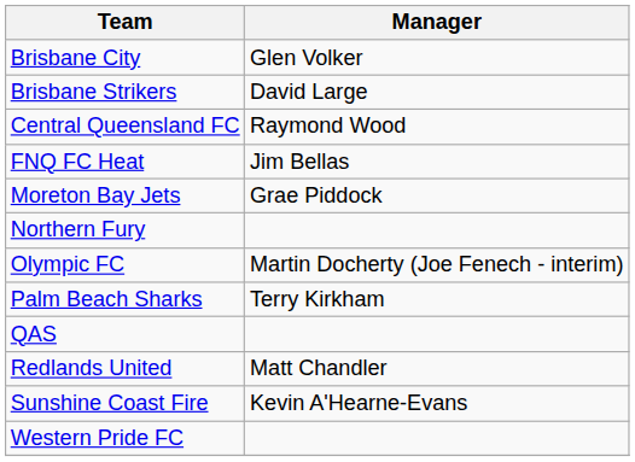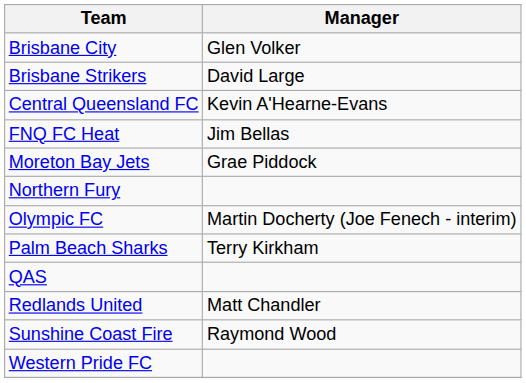 <table class="wikitable sortable" style="text-align: left;">
 <tr>
 <th>Team</th>
 <th>Manager</th>
 </tr>
 <tr>
 <td><a href='#'>Brisbane City</a></td>
 <td>Glen Volker</td>
 </tr>
 <tr>
 <td><a href='#'>Brisbane Strikers</a></td>
 <td>David Large</td>
 </tr>
 <tr>
 <td><a href='#'>Central Queensland FC</a></td>
-<td>Raymond Wood</td>
+<td>Kevin A'Hearne-Evans</td>
 </tr>
 <tr>
 <td><a href='#'>FNQ FC Heat</a></td>
 <td>Jim Bellas</td>
 </tr>
 <tr>
 <td><a href='#'>Moreton Bay Jets</a></td>
 <td>Grae Piddock</td>
 </tr>
 <tr>
 <td><a href='#'>Northern Fury</a></td>
 <td></td>
 </tr>
 <tr>
 <td><a href='#'>Olympic FC</a></td>
 <td>Martin Docherty (Joe Fenech - interim)</td>
 </tr>
 <tr>
 <td><a href='#'>Palm Beach Sharks</a></td>
 <td>Terry Kirkham</td>
 </tr>
 <tr>
 <td><a href='#'>QAS</a></td>
 <td></td>
 </tr>
 <tr>
 <td><a href='#'>Redlands United</a></td>
 <td>Matt Chandler</td>
 </tr>
 <tr>
 <td><a href='#'>Sunshine Coast Fire</a></td>
-<td>Kevin A'Hearne-Evans</td>
+<td>Raymond Wood</td>
 </tr>
 <tr>
 <td><a href='#'>Western Pride FC</a></td>
 <td></td>
 </tr>
 <tr>
 </tr>
 </table>
